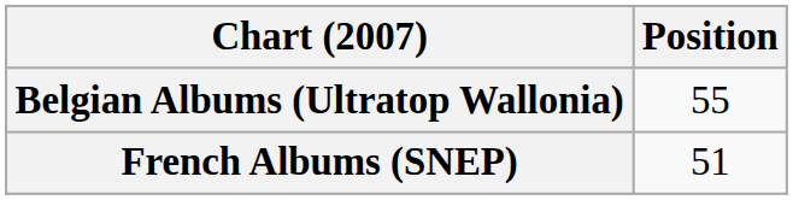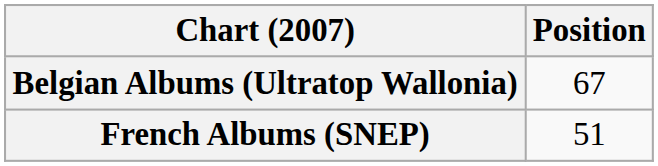 <table class="wikitable sortable plainrowheaders" style="text-align:center">
 <tr>
 <th scope="col">Chart (2007)</th>
 <th scope="col">Position</th>
 </tr>
 <tr>
 <th scope="row">Belgian Albums (Ultratop Wallonia)</th>
-<td>55</td>
+<td>67</td>
 </tr>
 <tr>
 <th scope="row">French Albums (SNEP)</th>
 <td>51</td>
 </tr>
 </table>
